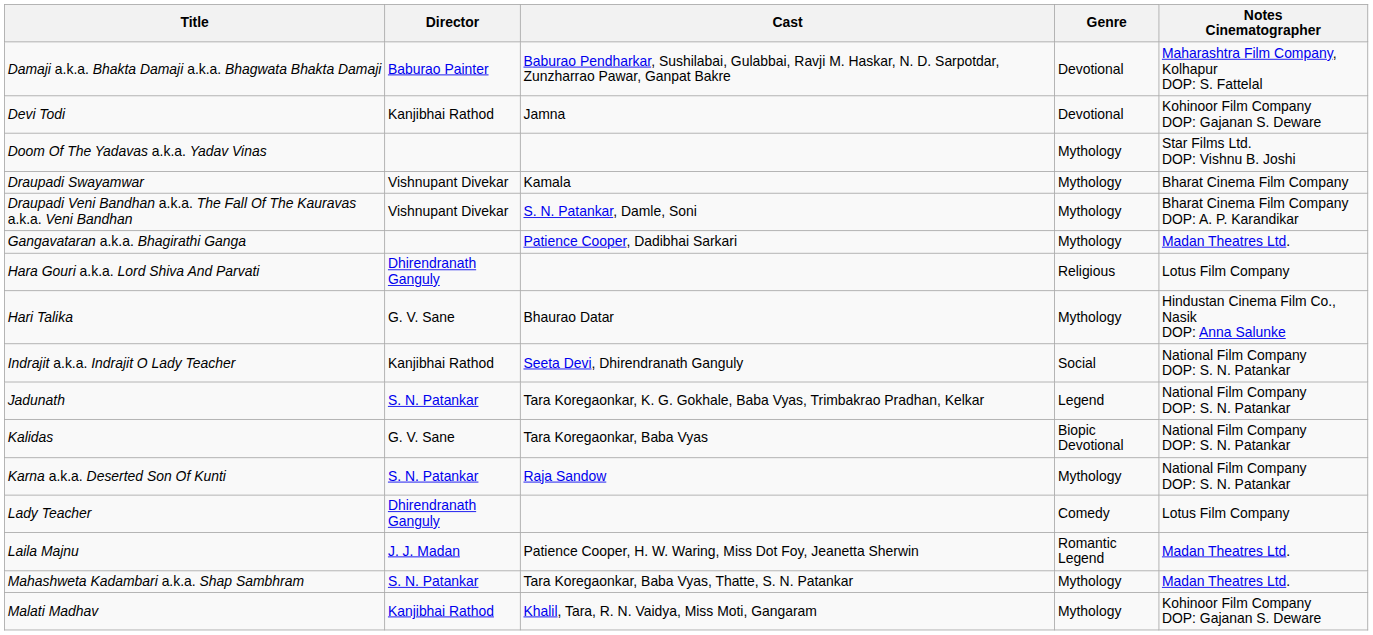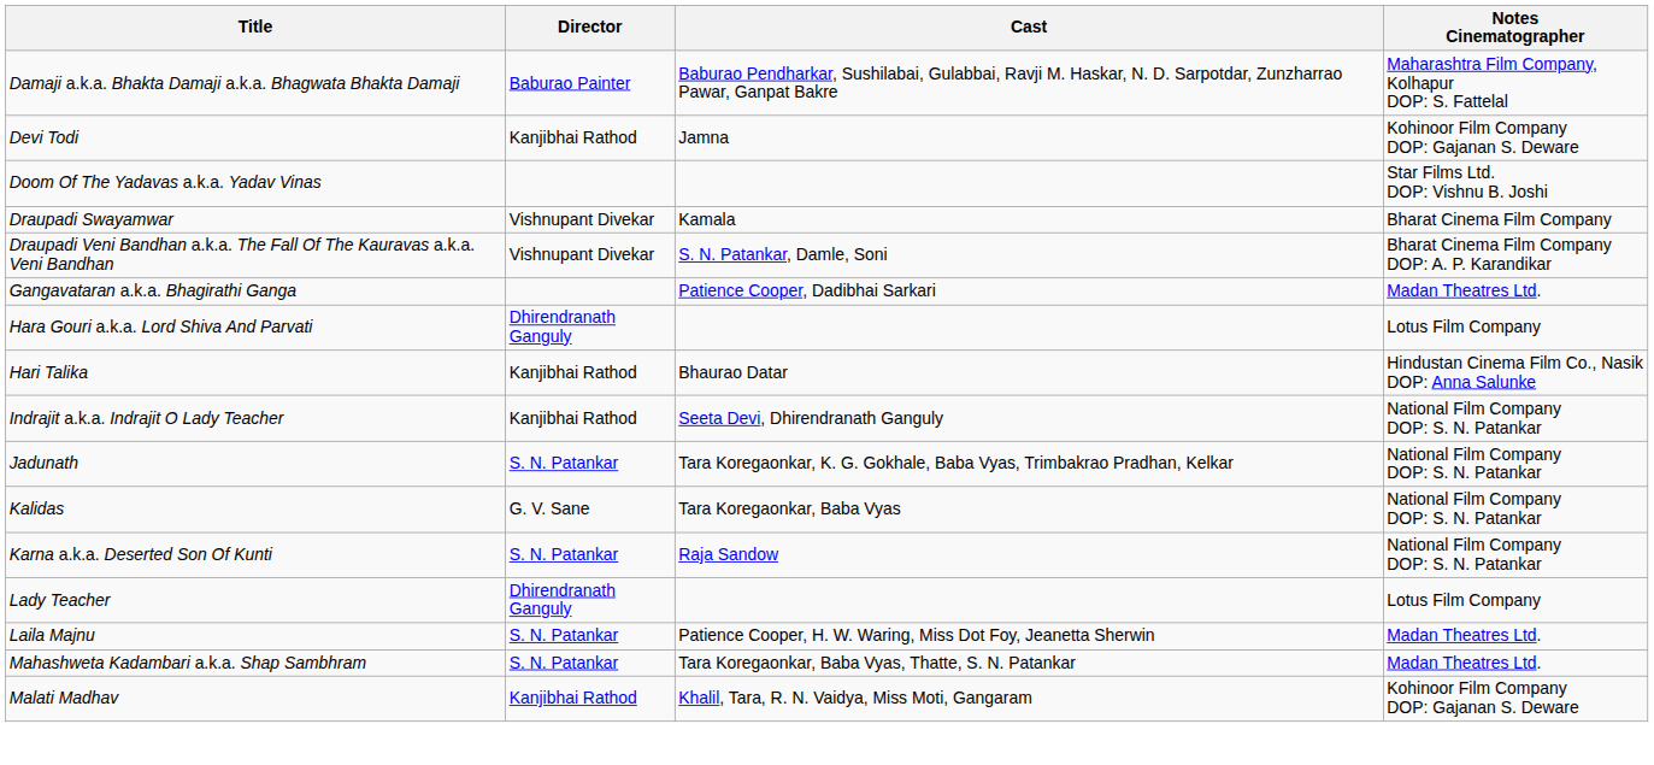 <table class="wikitable">
 <tr>
 <th>Title</th>
 <th>Director</th>
 <th>Cast</th>
-<th>Genre</th>
 <th>Notes<br>Cinematographer</th>
 </tr>
 <tr>
 <td><em>Damaji</em> a.k.a. <em>Bhakta Damaji</em> a.k.a. <em>Bhagwata Bhakta Damaji</em></td>
 <td><a href='#'>Baburao Painter</a></td>
 <td><a href='#'>Baburao Pendharkar</a>, Sushilabai, Gulabbai, Ravji M. Haskar, N. D. Sarpotdar, Zunzharrao Pawar, Ganpat Bakre</td>
-<td>Devotional</td>
 <td><a href='#'>Maharashtra Film Company</a>, Kolhapur<br>DOP: S. Fattelal</td>
 </tr>
 <tr>
 <td><em>Devi Todi</em></td>
 <td>Kanjibhai Rathod</td>
 <td>Jamna</td>
-<td>Devotional</td>
 <td>Kohinoor Film Company<br>DOP: Gajanan S. Deware</td>
 </tr>
 <tr>
 <td><em>Doom Of The Yadavas</em> a.k.a. <em>Yadav Vinas</em></td>
 <td></td>
 <td></td>
-<td>Mythology</td>
 <td>Star Films Ltd.<br>DOP: Vishnu B. Joshi</td>
 </tr>
 <tr>
 <td><em>Draupadi Swayamwar</em></td>
 <td>Vishnupant Divekar</td>
 <td>Kamala</td>
-<td>Mythology</td>
 <td>Bharat Cinema Film Company</td>
 </tr>
 <tr>
 <td><em>Draupadi Veni Bandhan</em> a.k.a. <em>The Fall Of The Kauravas</em> a.k.a. <em>Veni Bandhan</em></td>
 <td>Vishnupant Divekar</td>
 <td><a href='#'>S. N. Patankar</a>, Damle, Soni</td>
-<td>Mythology</td>
 <td>Bharat Cinema Film Company<br>DOP: A. P. Karandikar</td>
 </tr>
 <tr>
 <td><em>Gangavataran</em> a.k.a. <em>Bhagirathi Ganga</em></td>
 <td></td>
 <td><a href='#'>Patience Cooper</a>, Dadibhai Sarkari</td>
-<td>Mythology</td>
 <td><a href='#'>Madan Theatres Ltd</a>.</td>
 </tr>
 <tr>
 <td><em>Hara Gouri</em> a.k.a. <em>Lord Shiva And Parvati</em></td>
 <td><a href='#'>Dhirendranath Ganguly</a></td>
 <td></td>
-<td>Religious</td>
 <td>Lotus Film Company</td>
 </tr>
 <tr>
 <td><em>Hari Talika</em></td>
-<td>G. V. Sane</td>
+<td>Kanjibhai Rathod</td>
 <td>Bhaurao Datar</td>
-<td>Mythology</td>
 <td>Hindustan Cinema Film Co., Nasik<br>DOP: <a href='#'>Anna Salunke</a></td>
 </tr>
 <tr>
 <td><em>Indrajit</em>  a.k.a. <em>Indrajit O Lady Teacher</em></td>
 <td>Kanjibhai Rathod</td>
 <td><a href='#'>Seeta Devi</a>, Dhirendranath Ganguly</td>
-<td>Social</td>
 <td>National Film Company<br>DOP: S. N. Patankar</td>
 </tr>
 <tr>
 <td><em>Jadunath</em></td>
 <td><a href='#'>S. N. Patankar</a></td>
 <td>Tara Koregaonkar, K. G. Gokhale, Baba Vyas, Trimbakrao Pradhan, Kelkar</td>
-<td>Legend</td>
 <td>National Film Company<br>DOP: S. N. Patankar</td>
 </tr>
 <tr>
 <td><em>Kalidas</em></td>
 <td>G. V. Sane</td>
 <td>Tara Koregaonkar,  Baba Vyas</td>
-<td>Biopic Devotional</td>
 <td>National Film Company<br>DOP: S. N. Patankar</td>
 </tr>
 <tr>
 <td><em>Karna</em> a.k.a. <em>Deserted Son Of Kunti</em></td>
 <td><a href='#'>S. N. Patankar</a></td>
 <td><a href='#'>Raja Sandow</a></td>
-<td>Mythology</td>
 <td>National Film Company<br>DOP: S. N. Patankar</td>
 </tr>
 <tr>
 <td><em>Lady Teacher</em></td>
 <td><a href='#'>Dhirendranath Ganguly</a></td>
 <td></td>
-<td>Comedy</td>
 <td>Lotus Film Company</td>
 </tr>
 <tr>
 <td><em>Laila Majnu</em></td>
-<td><a href='#'>J. J. Madan</a></td>
+<td><a href='#'>S. N. Patankar</a></td>
 <td>Patience Cooper, H. W. Waring, Miss Dot Foy, Jeanetta Sherwin</td>
-<td>Romantic Legend</td>
 <td><a href='#'>Madan Theatres Ltd</a>.</td>
 </tr>
 <tr>
 <td><em>Mahashweta Kadambari</em> a.k.a. <em>Shap Sambhram</em></td>
 <td><a href='#'>S. N. Patankar</a></td>
 <td>Tara Koregaonkar,  Baba Vyas, Thatte, S. N. Patankar</td>
-<td>Mythology</td>
 <td><a href='#'>Madan Theatres Ltd</a>.</td>
 </tr>
 <tr>
 <td><em>Malati Madhav</em></td>
 <td><a href='#'>Kanjibhai Rathod</a></td>
 <td><a href='#'>Khalil</a>, Tara, R. N. Vaidya, Miss Moti, Gangaram</td>
-<td>Mythology</td>
 <td>Kohinoor Film Company<br>DOP: Gajanan S. Deware</td>
 </tr>
 </table>
